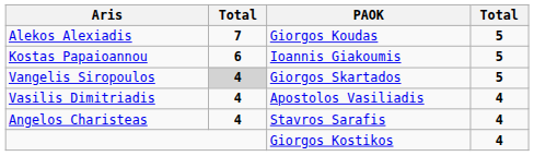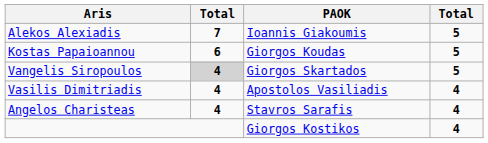 <table class="wikitable" style="text-align:center;margin-left:1em">
 <tr>
 <th width=200>Aris</th>
 <th width=53>Total</th>
 <th width=200>PAOK</th>
 <th width=53>Total</th>
 </tr>
 <tr>
 <td style="text-align:left;"> <a href='#'>Alekos Alexiadis</a></td>
 <td><strong>7</strong></td>
-<td style="text-align:left;"> <a href='#'>Giorgos Koudas</a></td>
+<td style="text-align:left;"> <a href='#'>Ioannis Giakoumis</a></td>
 <td><strong>5</strong></td>
 </tr>
 <tr>
 <td style="text-align:left;"> <a href='#'>Kostas Papaioannou</a></td>
 <td><strong>6</strong></td>
-<td style="text-align:left;"> <a href='#'>Ioannis Giakoumis</a></td>
+<td style="text-align:left;"> <a href='#'>Giorgos Koudas</a></td>
 <td><strong>5</strong></td>
 </tr>
 <tr>
 <td style="text-align:left;"> <a href='#'>Vangelis Siropoulos</a></td>
 <td style="background: lightgrey;"><strong>4</strong></td>
 <td style="text-align:left;"> <a href='#'>Giorgos Skartados</a></td>
 <td><strong>5</strong></td>
 </tr>
 <tr>
 <td style="text-align:left;"> <a href='#'>Vasilis Dimitriadis</a></td>
 <td><strong>4</strong></td>
 <td style="text-align:left;"> <a href='#'>Apostolos Vasiliadis</a></td>
 <td><strong>4</strong></td>
 </tr>
 <tr>
 <td style="text-align:left;"> <a href='#'>Angelos Charisteas</a></td>
 <td><strong>4</strong></td>
 <td style="text-align:left;"> <a href='#'>Stavros Sarafis</a></td>
 <td><strong>4</strong></td>
 </tr>
 <tr>
 <td colspan="2"></td>
 <td style="text-align:left;"> <a href='#'>Giorgos Kostikos</a></td>
 <td><strong>4</strong></td>
 </tr>
 </table>
